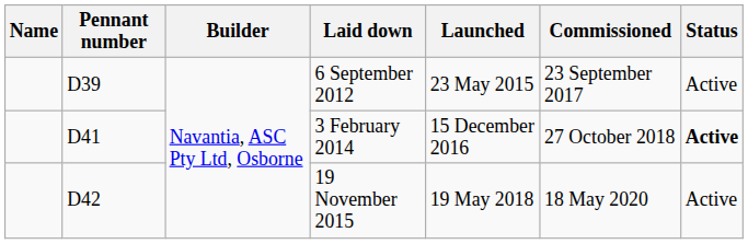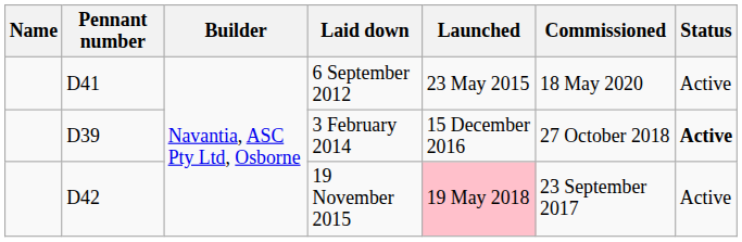 <table class="wikitable">
 <tr style="background:#efefef;">
 <th>Name</th>
 <th>Pennant number</th>
 <th>Builder</th>
 <th>Laid down</th>
 <th>Launched</th>
 <th>Commissioned</th>
 <th>Status</th>
 </tr>
 <tr>
 <td></td>
-<td>D39</td>
+<td>D41</td>
 <td rowspan=3><a href='#'>Navantia</a>, <a href='#'>ASC Pty Ltd</a>, <a href='#'>Osborne</a></td>
 <td>6 September 2012</td>
 <td>23 May 2015</td>
-<td>23 September 2017</td>
+<td>18 May 2020</td>
 <td>Active</td>
 </tr>
 <tr>
 <td></td>
-<td>D41</td>
+<td>D39</td>
 <td>3 February 2014</td>
 <td>15 December 2016</td>
 <td>27 October 2018</td>
 <td><strong>Active</strong></td>
 </tr>
 <tr>
 <td></td>
 <td>D42</td>
 <td>19 November 2015</td>
-<td>19 May 2018</td>
-<td>18 May 2020</td>
+<td style="background: pink;">19 May 2018</td>
+<td>23 September 2017</td>
 <td>Active</td>
 </tr>
 </table>
